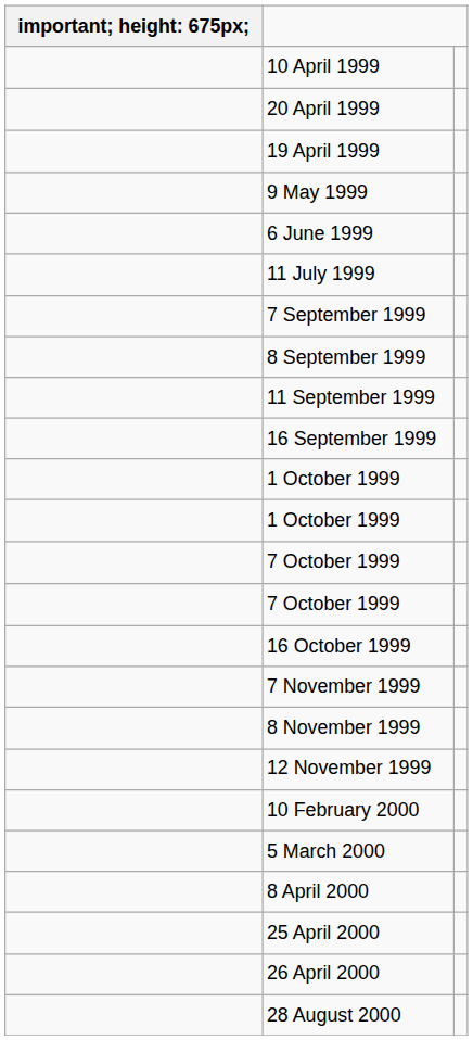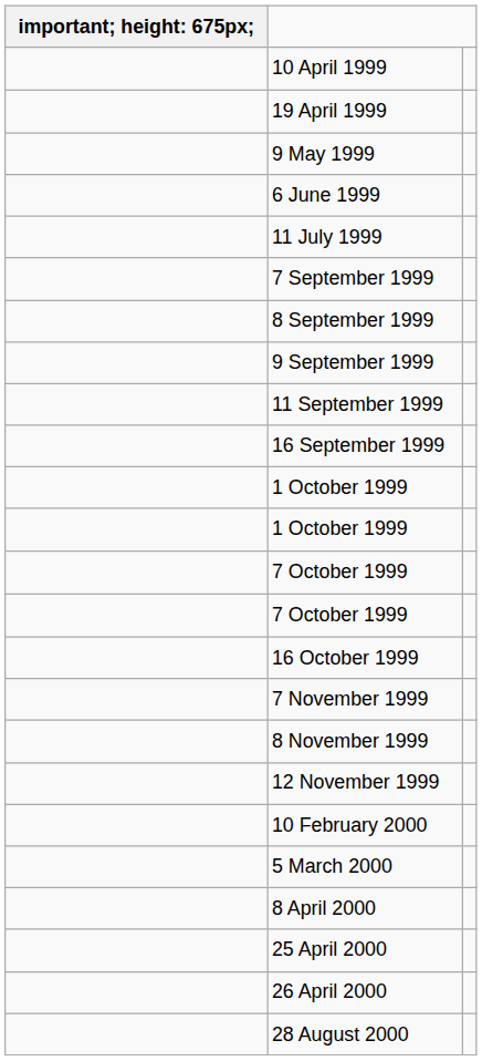 <table class="wikitable" style="font-size: 89%; float: left; width: 24em; margin-right: 1em; line-height: 1.65em">
 <tr>
 <th>important; height: 675px;</th>
 </tr>
 <tr>
 <td></td>
 <td>10 April 1999</td>
 <td><small></small></td>
-</tr>
-<tr>
-<td></td>
-<td>20 April 1999</td>
-<td><small></small> </td>
 </tr>
 <tr>
 <td></td>
 <td>19 April 1999</td>
 <td><small></small> </td>
 </tr>
 <tr>
 <td></td>
 <td>9 May 1999</td>
 <td><small></small></td>
 </tr>
 <tr>
 <td></td>
 <td>6 June 1999</td>
 <td><small></small></td>
 </tr>
 <tr>
 <td></td>
 <td>11 July 1999</td>
 <td><small></small></td>
 </tr>
 <tr>
 <td></td>
 <td>7 September 1999</td>
 <td><small></small></td>
 </tr>
 <tr>
 <td></td>
 <td>8 September 1999</td>
+<td><small></small></td>
+</tr>
+<tr>
+<td></td>
+<td>9 September 1999</td>
 <td><small></small></td>
 </tr>
 <tr>
 <td></td>
 <td>11 September 1999</td>
 <td><small></small></td>
 </tr>
 <tr>
 <td></td>
 <td>16 September 1999</td>
 <td><small></small></td>
 </tr>
 <tr>
 <td></td>
 <td>1 October 1999</td>
 <td><small></small></td>
 </tr>
 <tr>
 <td></td>
 <td>1 October 1999</td>
 <td><small></small></td>
 </tr>
 <tr>
 <td></td>
 <td>7 October 1999</td>
 <td><small></small> </td>
 </tr>
 <tr>
 <td></td>
 <td>7 October 1999</td>
 <td><small></small> </td>
 </tr>
 <tr>
 <td></td>
 <td>16 October 1999</td>
 <td><small></small></td>
 </tr>
 <tr>
 <td></td>
 <td>7 November 1999</td>
 <td><small></small></td>
 </tr>
 <tr>
 <td></td>
 <td>8 November 1999</td>
 <td><small></small></td>
 </tr>
 <tr>
 <td></td>
 <td>12 November 1999</td>
 <td><small></small></td>
 </tr>
 <tr>
 <td></td>
 <td>10 February 2000</td>
 <td><small></small></td>
 </tr>
 <tr>
 <td></td>
 <td>5 March 2000</td>
 <td><small></small></td>
 </tr>
 <tr>
 <td></td>
 <td>8 April 2000</td>
 <td><small></small></td>
 </tr>
 <tr>
 <td></td>
 <td>25 April 2000</td>
 <td><small></small></td>
 </tr>
 <tr>
 <td></td>
 <td>26 April 2000</td>
 <td><small></small></td>
 </tr>
 <tr>
 <td></td>
 <td>28 August 2000</td>
 <td><small></small></td>
 </tr>
 </table>
